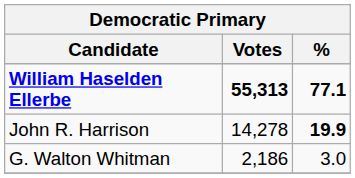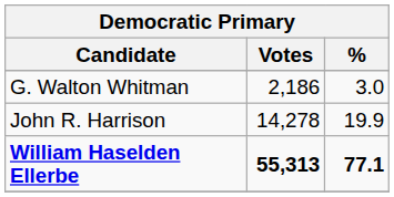 <table class="wikitable" style="background: #f9f9f9; font-size: 95%;">
 <tr style="background-color:#E9E9E9">
 <th colspan="3">Democratic Primary</th>
 </tr>
 <tr style="background-color:#E9E9E9">
 <th colspan="1" style="width: 170px">Candidate</th>
 <th style="width: 50px">Votes</th>
 <th style="width: 40px">%</th>
 </tr>
 <tr>
 </tr>
 <tr>
+<td>G. Walton Whitman</td>
+<td align="right">2,186</td>
+<td align="right">3.0</td>
+</tr>
+<tr>
+<td>John R. Harrison</td>
+<td align="right">14,278</td>
+<td align="right">19.9</td>
+</tr>
+<tr>
 <td><strong><a href='#'>William Haselden Ellerbe</a></strong></td>
 <td align="right"><strong>55,313</strong></td>
 <td align="right"><strong>77.1</strong></td>
 </tr>
 <tr>
-<td>John R. Harrison</td>
-<td align="right">14,278</td>
-<td align="right"><strong>19.9</strong></td>
-</tr>
-<tr>
-<td>G. Walton Whitman</td>
-<td align="right">2,186</td>
-<td align="right">3.0</td>
-</tr>
-<tr>
 </tr>
 </table>
